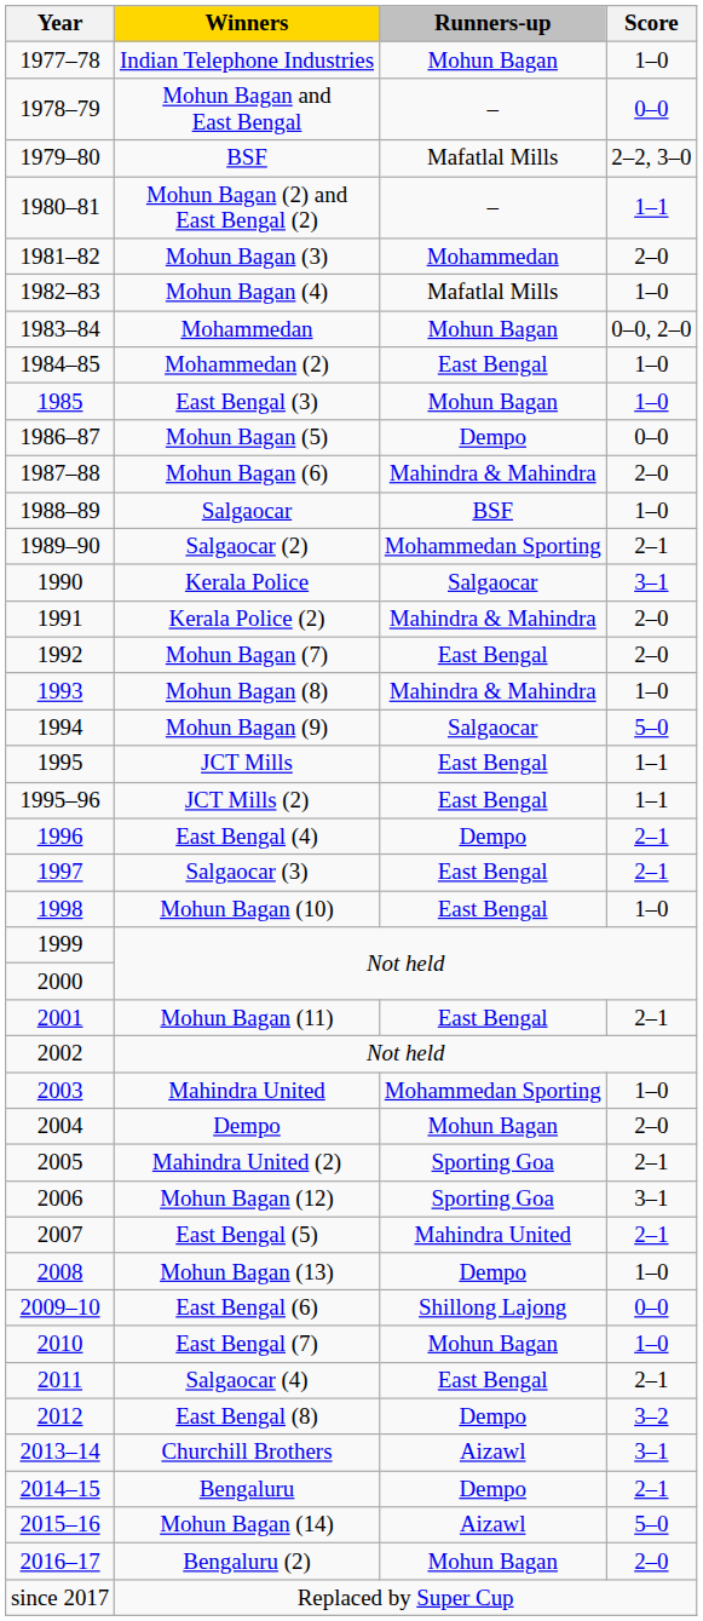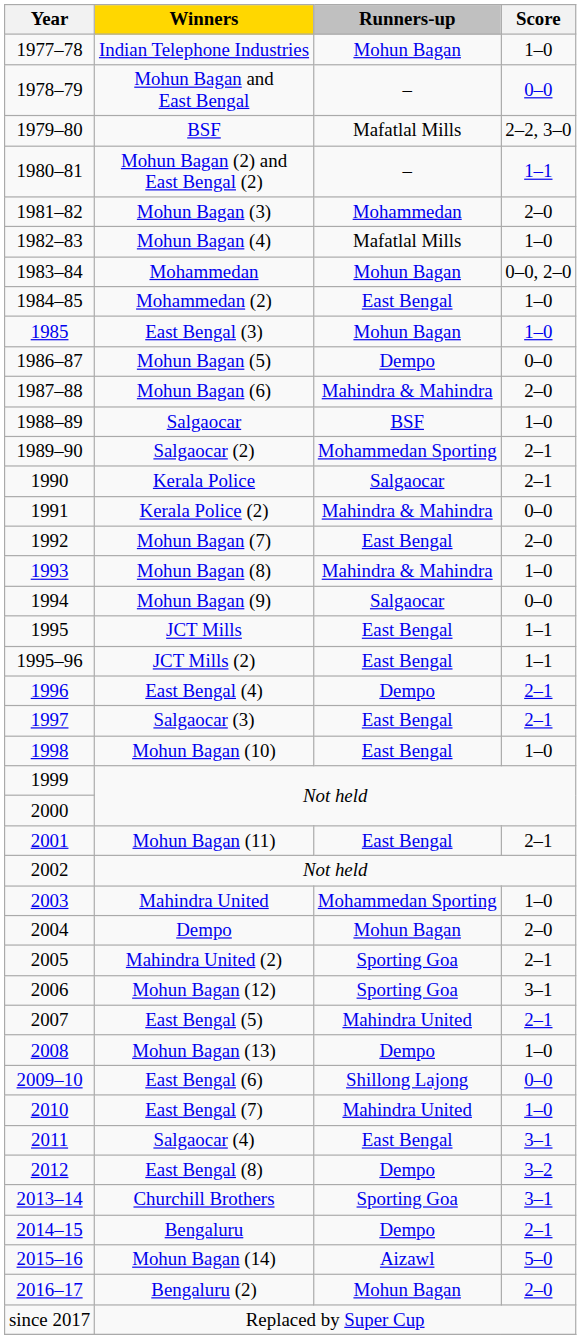 <table class="wikitable" style="text-align:center;">
 <tr>
 <th>Year</th>
 <th style="background:gold">Winners</th>
 <th style="background:silver">Runners-up</th>
 <th>Score</th>
 </tr>
 <tr>
 <td>1977–78</td>
 <td><a href='#'>Indian Telephone Industries</a></td>
 <td><a href='#'>Mohun Bagan</a></td>
 <td>1–0</td>
 </tr>
 <tr>
 <td>1978–79</td>
 <td><a href='#'>Mohun Bagan</a> and<br> <a href='#'>East Bengal</a></td>
 <td>–</td>
 <td><a href='#'>0–0</a></td>
 </tr>
 <tr>
 <td>1979–80</td>
 <td><a href='#'>BSF</a></td>
 <td>Mafatlal Mills</td>
 <td>2–2, 3–0</td>
 </tr>
 <tr>
 <td>1980–81</td>
 <td><a href='#'>Mohun Bagan</a> (2) and<br> <a href='#'>East Bengal</a> (2)</td>
 <td>–</td>
 <td><a href='#'>1–1</a></td>
 </tr>
 <tr>
 <td>1981–82</td>
 <td><a href='#'>Mohun Bagan</a> (3)</td>
 <td><a href='#'>Mohammedan</a></td>
 <td>2–0</td>
 </tr>
 <tr>
 <td>1982–83</td>
 <td><a href='#'>Mohun Bagan</a> (4)</td>
 <td>Mafatlal Mills</td>
 <td>1–0</td>
 </tr>
 <tr>
 <td>1983–84</td>
 <td><a href='#'>Mohammedan</a></td>
 <td><a href='#'>Mohun Bagan</a></td>
 <td>0–0, 2–0</td>
 </tr>
 <tr>
 <td>1984–85</td>
 <td><a href='#'>Mohammedan</a> (2)</td>
 <td><a href='#'>East Bengal</a></td>
 <td>1–0</td>
 </tr>
 <tr>
 <td><a href='#'>1985</a></td>
 <td><a href='#'>East Bengal</a> (3)</td>
 <td><a href='#'>Mohun Bagan</a></td>
 <td><a href='#'>1–0</a></td>
 </tr>
 <tr>
 <td>1986–87</td>
 <td><a href='#'>Mohun Bagan</a> (5)</td>
 <td><a href='#'>Dempo</a></td>
 <td>0–0  </td>
 </tr>
 <tr>
 <td>1987–88</td>
 <td><a href='#'>Mohun Bagan</a> (6)</td>
 <td><a href='#'>Mahindra & Mahindra</a></td>
 <td>2–0</td>
 </tr>
 <tr>
 <td>1988–89</td>
 <td><a href='#'>Salgaocar</a></td>
 <td><a href='#'>BSF</a></td>
 <td>1–0</td>
 </tr>
 <tr>
 <td>1989–90</td>
 <td><a href='#'>Salgaocar</a> (2)</td>
 <td><a href='#'>Mohammedan Sporting</a></td>
 <td>2–1 </td>
 </tr>
 <tr>
 <td>1990</td>
 <td><a href='#'>Kerala Police</a></td>
 <td><a href='#'>Salgaocar</a></td>
-<td><a href='#'>3–1</a></td>
+<td>2–1</td>
 </tr>
 <tr>
 <td>1991</td>
 <td><a href='#'>Kerala Police</a> (2)</td>
 <td><a href='#'>Mahindra & Mahindra</a></td>
-<td>2–0 </td>
+<td>0–0  </td>
 </tr>
 <tr>
 <td>1992</td>
 <td><a href='#'>Mohun Bagan</a> (7)</td>
 <td><a href='#'>East Bengal</a></td>
 <td>2–0</td>
 </tr>
 <tr>
 <td><a href='#'>1993</a></td>
 <td><a href='#'>Mohun Bagan</a> (8)</td>
 <td><a href='#'>Mahindra & Mahindra</a></td>
 <td>1–0</td>
 </tr>
 <tr>
 <td>1994</td>
 <td><a href='#'>Mohun Bagan</a> (9)</td>
 <td><a href='#'>Salgaocar</a></td>
-<td><a href='#'>5–0</a></td>
+<td>0–0  </td>
 </tr>
 <tr>
 <td>1995</td>
 <td><a href='#'>JCT Mills</a></td>
 <td><a href='#'>East Bengal</a></td>
 <td>1–1  </td>
 </tr>
 <tr>
 <td>1995–96</td>
 <td><a href='#'>JCT Mills</a> (2)</td>
 <td><a href='#'>East Bengal</a></td>
 <td>1–1  </td>
 </tr>
 <tr>
 <td><a href='#'>1996</a></td>
 <td><a href='#'>East Bengal</a> (4)</td>
 <td><a href='#'>Dempo</a></td>
 <td><a href='#'>2–1</a></td>
 </tr>
 <tr>
 <td><a href='#'>1997</a></td>
 <td><a href='#'>Salgaocar</a> (3)</td>
 <td><a href='#'>East Bengal</a></td>
 <td><a href='#'>2–1</a></td>
 </tr>
 <tr>
 <td><a href='#'>1998</a></td>
 <td><a href='#'>Mohun Bagan</a> (10)</td>
 <td><a href='#'>East Bengal</a></td>
 <td>1–0</td>
 </tr>
 <tr>
 <td>1999</td>
 <td colspan=3 rowspan=2><em>Not held</em></td>
 </tr>
 <tr>
 <td>2000</td>
 </tr>
 <tr>
 <td><a href='#'>2001</a></td>
 <td><a href='#'>Mohun Bagan</a> (11)</td>
 <td><a href='#'>East Bengal</a></td>
 <td>2–1</td>
 </tr>
 <tr>
 <td>2002</td>
 <td colspan=3><em>Not held</em></td>
 </tr>
 <tr>
 <td><a href='#'>2003</a></td>
 <td><a href='#'>Mahindra United</a></td>
 <td><a href='#'>Mohammedan Sporting</a></td>
 <td>1–0</td>
 </tr>
 <tr>
 <td>2004</td>
 <td><a href='#'>Dempo</a></td>
 <td><a href='#'>Mohun Bagan</a></td>
 <td>2–0</td>
 </tr>
 <tr>
 <td>2005</td>
 <td><a href='#'>Mahindra United</a> (2)</td>
 <td><a href='#'>Sporting Goa</a></td>
 <td>2–1</td>
 </tr>
 <tr>
 <td>2006</td>
 <td><a href='#'>Mohun Bagan</a> (12)</td>
 <td><a href='#'>Sporting Goa</a></td>
 <td>3–1</td>
 </tr>
 <tr>
 <td>2007</td>
 <td><a href='#'>East Bengal</a> (5)</td>
 <td><a href='#'>Mahindra United</a></td>
 <td><a href='#'>2–1</a></td>
 </tr>
 <tr>
 <td><a href='#'>2008</a></td>
 <td><a href='#'>Mohun Bagan</a> (13)</td>
 <td><a href='#'>Dempo</a></td>
 <td>1–0</td>
 </tr>
 <tr>
 <td><a href='#'>2009–10</a></td>
 <td><a href='#'>East Bengal</a> (6)</td>
 <td><a href='#'>Shillong Lajong</a></td>
 <td><a href='#'>0–0</a>  </td>
 </tr>
 <tr>
 <td><a href='#'>2010</a></td>
 <td><a href='#'>East Bengal</a> (7)</td>
-<td><a href='#'>Mohun Bagan</a></td>
+<td><a href='#'>Mahindra United</a></td>
 <td><a href='#'>1–0</a></td>
 </tr>
 <tr>
 <td><a href='#'>2011</a></td>
 <td><a href='#'>Salgaocar</a> (4)</td>
 <td><a href='#'>East Bengal</a></td>
-<td>2–1</td>
+<td><a href='#'>3–1</a></td>
 </tr>
 <tr>
 <td><a href='#'>2012</a></td>
 <td><a href='#'>East Bengal</a> (8)</td>
 <td><a href='#'>Dempo</a></td>
 <td><a href='#'>3–2</a> </td>
 </tr>
 <tr>
 <td><a href='#'>2013–14</a></td>
 <td><a href='#'>Churchill Brothers</a></td>
-<td><a href='#'>Aizawl</a></td>
+<td><a href='#'>Sporting Goa</a></td>
 <td><a href='#'>3–1</a></td>
 </tr>
 <tr>
 <td><a href='#'>2014–15</a></td>
 <td><a href='#'>Bengaluru</a></td>
 <td><a href='#'>Dempo</a></td>
 <td><a href='#'>2–1</a></td>
 </tr>
 <tr>
 <td><a href='#'>2015–16</a></td>
 <td><a href='#'>Mohun Bagan</a> (14)</td>
 <td><a href='#'>Aizawl</a></td>
 <td><a href='#'>5–0</a></td>
 </tr>
 <tr>
 <td><a href='#'>2016–17</a></td>
 <td><a href='#'>Bengaluru</a> (2)</td>
 <td><a href='#'>Mohun Bagan</a></td>
 <td><a href='#'>2–0</a> </td>
 </tr>
 <tr>
 <td>since 2017</td>
 <td colspan=3>Replaced by <a href='#'>Super Cup</a></td>
 </tr>
 <tr>
 </tr>
 </table>
